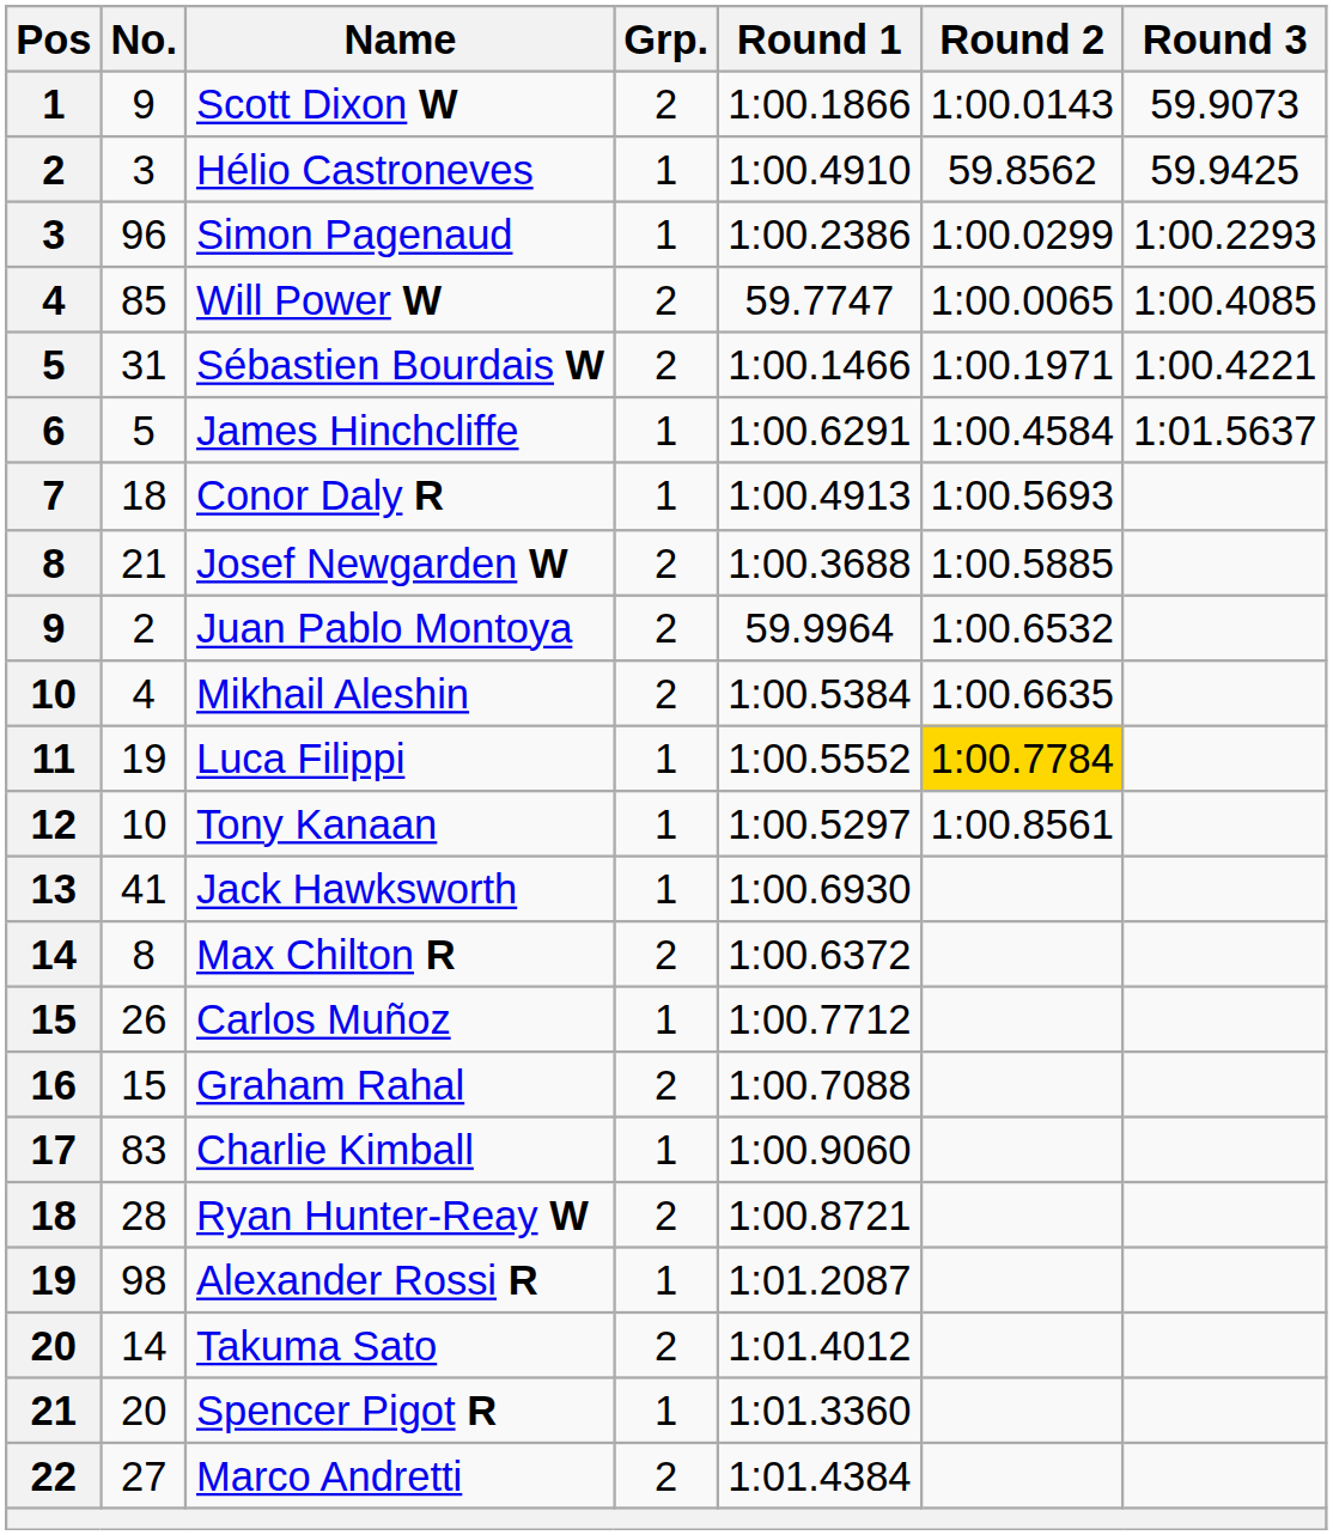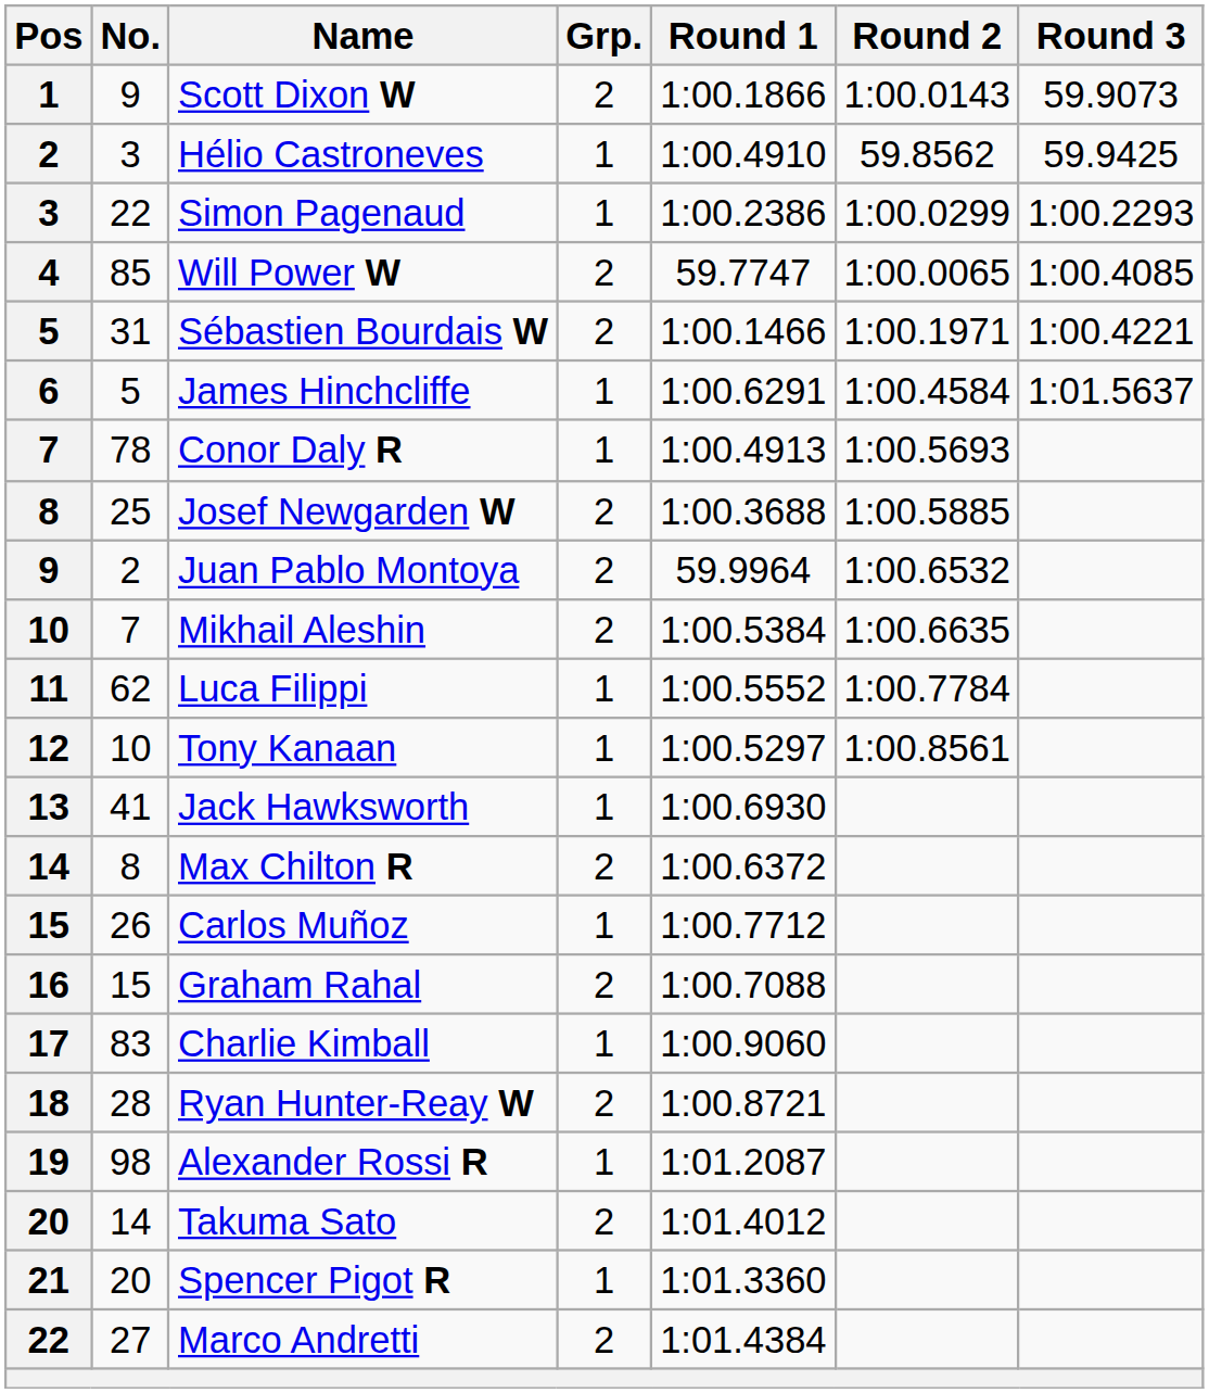 <table class="wikitable sortable" style="text-align:center; font-size: 95%;">
 <tr>
 <th>Pos</th>
 <th>No.</th>
 <th>Name</th>
 <th>Grp.</th>
 <th>Round 1</th>
 <th>Round 2</th>
 <th>Round 3</th>
 </tr>
 <tr>
 <th scope=>1</th>
 <td>9</td>
 <td align="left"> <a href='#'>Scott Dixon</a> <strong><span>W</span></strong></td>
 <td>2</td>
 <td>1:00.1866</td>
 <td>1:00.0143</td>
 <td>59.9073</td>
 </tr>
 <tr>
 <th scope=>2</th>
 <td>3</td>
 <td align="left"> <a href='#'>Hélio Castroneves</a></td>
 <td>1</td>
 <td>1:00.4910</td>
 <td>59.8562</td>
 <td>59.9425</td>
 </tr>
 <tr>
 <th scope=>3</th>
-<td>96</td>
+<td>22</td>
 <td align="left"> <a href='#'>Simon Pagenaud</a></td>
 <td>1</td>
 <td>1:00.2386</td>
 <td>1:00.0299</td>
 <td>1:00.2293</td>
 </tr>
 <tr>
 <th scope=>4</th>
 <td>85</td>
 <td align="left"> <a href='#'>Will Power</a>  <strong><span>W</span></strong></td>
 <td>2</td>
 <td>59.7747</td>
 <td>1:00.0065</td>
 <td>1:00.4085</td>
 </tr>
 <tr>
 <th scope=>5</th>
 <td>31</td>
 <td align="left"> <a href='#'>Sébastien Bourdais</a>  <strong><span>W</span></strong></td>
 <td>2</td>
 <td>1:00.1466</td>
 <td>1:00.1971</td>
 <td>1:00.4221</td>
 </tr>
 <tr>
 <th scope=>6</th>
 <td>5</td>
 <td align="left"> <a href='#'>James Hinchcliffe</a></td>
 <td>1</td>
 <td>1:00.6291</td>
 <td>1:00.4584</td>
 <td>1:01.5637</td>
 </tr>
 <tr>
 <th scope=>7</th>
-<td>18</td>
+<td>78</td>
 <td align="left"> <a href='#'>Conor Daly</a> <strong><span>R</span></strong></td>
 <td>1</td>
 <td>1:00.4913</td>
 <td>1:00.5693</td>
 <td></td>
 </tr>
 <tr>
 <th scope=>8</th>
-<td>21</td>
+<td>25</td>
 <td align="left"> <a href='#'>Josef Newgarden</a> <strong><span>W</span></strong></td>
 <td>2</td>
 <td>1:00.3688</td>
 <td>1:00.5885</td>
 <td></td>
 </tr>
 <tr>
 <th scope=>9</th>
 <td>2</td>
 <td align="left"> <a href='#'>Juan Pablo Montoya</a></td>
 <td>2</td>
 <td>59.9964</td>
 <td>1:00.6532</td>
 <td></td>
 </tr>
 <tr>
 <th scope=>10</th>
-<td>4</td>
+<td>7</td>
 <td align="left"> <a href='#'>Mikhail Aleshin</a></td>
 <td>2</td>
 <td>1:00.5384</td>
 <td>1:00.6635</td>
 <td></td>
 </tr>
 <tr>
 <th scope=>11</th>
-<td>19</td>
+<td>62</td>
 <td align="left"> <a href='#'>Luca Filippi</a></td>
 <td>1</td>
 <td>1:00.5552</td>
-<td style="background: gold;">1:00.7784</td>
+<td>1:00.7784</td>
 <td></td>
 </tr>
 <tr>
 <th scope=>12</th>
 <td>10</td>
 <td align="left"> <a href='#'>Tony Kanaan</a></td>
 <td>1</td>
 <td>1:00.5297</td>
 <td>1:00.8561</td>
 <td></td>
 </tr>
 <tr>
 <th scope=>13</th>
 <td>41</td>
 <td align="left"> <a href='#'>Jack Hawksworth</a></td>
 <td>1</td>
 <td>1:00.6930</td>
 <td></td>
 <td></td>
 </tr>
 <tr>
 <th scope=>14</th>
 <td>8</td>
 <td align="left"> <a href='#'>Max Chilton</a> <strong><span>R</span></strong></td>
 <td>2</td>
 <td>1:00.6372</td>
 <td></td>
 <td></td>
 </tr>
 <tr>
 <th scope=>15</th>
 <td>26</td>
 <td align="left"> <a href='#'>Carlos Muñoz</a></td>
 <td>1</td>
 <td>1:00.7712</td>
 <td></td>
 <td></td>
 </tr>
 <tr>
 <th scope=>16</th>
 <td>15</td>
 <td align="left"> <a href='#'>Graham Rahal</a></td>
 <td>2</td>
 <td>1:00.7088</td>
 <td></td>
 <td></td>
 </tr>
 <tr>
 <th scope=>17</th>
 <td>83</td>
 <td align="left"> <a href='#'>Charlie Kimball</a></td>
 <td>1</td>
 <td>1:00.9060</td>
 <td></td>
 <td></td>
 </tr>
 <tr>
 <th scope=>18</th>
 <td>28</td>
 <td align="left"> <a href='#'>Ryan Hunter-Reay</a> <strong><span>W</span></strong></td>
 <td>2</td>
 <td>1:00.8721</td>
 <td></td>
 <td></td>
 </tr>
 <tr>
 <th scope=>19</th>
 <td>98</td>
 <td align="left"> <a href='#'>Alexander Rossi</a> <strong><span>R</span></strong></td>
 <td>1</td>
 <td>1:01.2087</td>
 <td></td>
 <td></td>
 </tr>
 <tr>
 <th scope=>20</th>
 <td>14</td>
 <td align="left"> <a href='#'>Takuma Sato</a></td>
 <td>2</td>
 <td>1:01.4012</td>
 <td></td>
 <td></td>
 </tr>
 <tr>
 <th scope=>21</th>
 <td>20</td>
 <td align="left"> <a href='#'>Spencer Pigot</a> <strong><span>R</span></strong></td>
 <td>1</td>
 <td>1:01.3360</td>
 <td></td>
 <td></td>
 </tr>
 <tr>
 <th scope=>22</th>
 <td>27</td>
 <td align="left"> <a href='#'>Marco Andretti</a></td>
 <td>2</td>
 <td>1:01.4384</td>
 <td></td>
 <td></td>
 </tr>
 <tr>
 <th colspan=11></th>
 </tr>
 </table>
